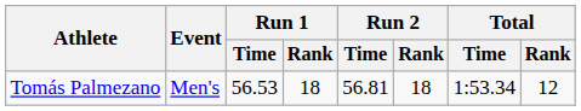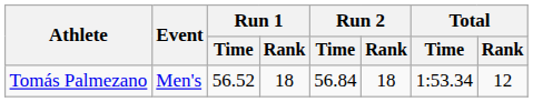 <table class="wikitable" style="font-size:90%">
 <tr>
 <th rowspan="2">Athlete</th>
 <th rowspan="2">Event</th>
 <th colspan="2">Run 1</th>
 <th colspan="2">Run 2</th>
 <th colspan="2">Total</th>
 </tr>
 <tr style="font-size:95%">
 <th>Time</th>
 <th>Rank</th>
 <th>Time</th>
 <th>Rank</th>
 <th>Time</th>
 <th>Rank</th>
 </tr>
 <tr align=center>
 <td align=left><a href='#'>Tomás Palmezano</a></td>
 <td align=left><a href='#'>Men's</a></td>
-<td>56.53</td>
+<td>56.52</td>
 <td>18</td>
-<td>56.81</td>
+<td>56.84</td>
 <td>18</td>
 <td>1:53.34</td>
 <td>12</td>
 </tr>
 </table>
